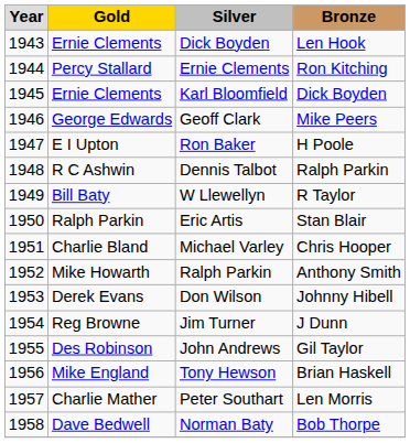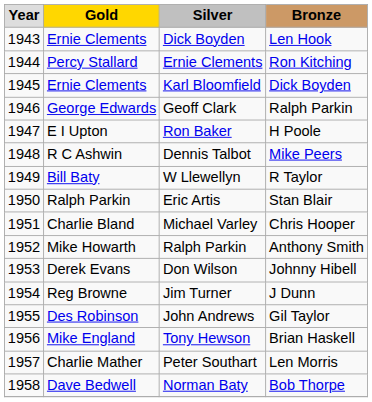 <table class="wikitable" style="text-align:left;">
 <tr style="text-align:center; font-weight:bold;">
 <td style="background:#ddd; ">Year</td>
 <td style="background:gold; ">Gold</td>
 <td style="background:silver; ">Silver</td>
 <td style="background:#c96; ">Bronze</td>
 </tr>
 <tr>
 <td>1943</td>
 <td><a href='#'>Ernie Clements</a></td>
 <td><a href='#'>Dick Boyden</a></td>
 <td><a href='#'>Len Hook</a></td>
 </tr>
 <tr>
 <td>1944</td>
 <td><a href='#'>Percy Stallard</a></td>
 <td><a href='#'>Ernie Clements</a></td>
 <td><a href='#'>Ron Kitching</a></td>
 </tr>
 <tr>
 <td>1945</td>
 <td><a href='#'>Ernie Clements</a></td>
 <td><a href='#'>Karl Bloomfield</a></td>
 <td><a href='#'>Dick Boyden</a></td>
 </tr>
 <tr>
 <td>1946</td>
 <td><a href='#'>George Edwards</a></td>
 <td>Geoff Clark</td>
-<td><a href='#'>Mike Peers</a></td>
+<td>Ralph Parkin</td>
 </tr>
 <tr>
 <td>1947</td>
 <td>E I Upton</td>
 <td><a href='#'>Ron Baker</a></td>
 <td>H Poole</td>
 </tr>
 <tr>
 <td>1948</td>
 <td>R C Ashwin</td>
 <td>Dennis Talbot</td>
-<td>Ralph Parkin</td>
+<td><a href='#'>Mike Peers</a></td>
 </tr>
 <tr>
 <td>1949</td>
 <td><a href='#'>Bill Baty</a></td>
 <td>W Llewellyn</td>
 <td>R Taylor</td>
 </tr>
 <tr>
 <td>1950</td>
 <td>Ralph Parkin</td>
 <td>Eric Artis</td>
 <td>Stan Blair</td>
 </tr>
 <tr>
 <td>1951</td>
 <td>Charlie Bland</td>
 <td>Michael Varley</td>
 <td>Chris Hooper</td>
 </tr>
 <tr>
 <td>1952</td>
 <td>Mike Howarth</td>
 <td>Ralph Parkin</td>
 <td>Anthony Smith</td>
 </tr>
 <tr>
 <td>1953</td>
 <td>Derek Evans</td>
 <td>Don Wilson</td>
 <td>Johnny Hibell</td>
 </tr>
 <tr>
 <td>1954</td>
 <td>Reg Browne</td>
 <td>Jim Turner</td>
 <td>J Dunn</td>
 </tr>
 <tr>
 <td>1955</td>
 <td><a href='#'>Des Robinson</a></td>
 <td>John Andrews</td>
 <td>Gil Taylor</td>
 </tr>
 <tr>
 <td>1956</td>
 <td><a href='#'>Mike England</a></td>
 <td><a href='#'>Tony Hewson</a></td>
 <td>Brian Haskell</td>
 </tr>
 <tr>
 <td>1957</td>
 <td>Charlie Mather</td>
 <td>Peter Southart</td>
 <td>Len Morris</td>
 </tr>
 <tr>
 <td>1958</td>
 <td><a href='#'>Dave Bedwell</a></td>
 <td><a href='#'>Norman Baty</a></td>
 <td><a href='#'>Bob Thorpe</a></td>
 </tr>
 <tr>
 </tr>
 </table>
